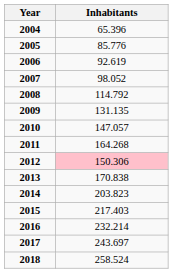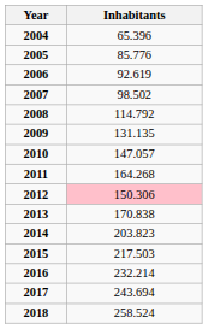 <table class="wikitable" style="width:20%;">
 <tr>
 <th>Year</th>
 <th>Inhabitants</th>
 </tr>
 <tr>
 <td align="center"><strong>2004</strong></td>
 <td align="center">65.396</td>
 </tr>
 <tr>
 <td align="center"><strong>2005</strong></td>
 <td align="center">85.776</td>
 </tr>
 <tr>
 <td align="center"><strong>2006</strong></td>
 <td align="center">92.619</td>
 </tr>
 <tr>
 <td align="center"><strong>2007</strong></td>
-<td align="center">98.052</td>
+<td align="center">98.502</td>
 </tr>
 <tr>
 <td align="center"><strong>2008</strong></td>
 <td align="center">114.792</td>
 </tr>
 <tr>
 <td align="center"><strong>2009</strong></td>
 <td align="center">131.135</td>
 </tr>
 <tr>
 <td align="center"><strong>2010</strong></td>
 <td align="center">147.057</td>
 </tr>
 <tr>
 <td align="center"><strong>2011</strong></td>
 <td align="center">164.268</td>
 </tr>
 <tr>
 <td align="center"><strong>2012</strong></td>
 <td align="center" style="background: pink;">150.306</td>
 </tr>
 <tr>
 <td align="center"><strong>2013</strong></td>
 <td align="center">170.838</td>
 </tr>
 <tr>
 <td align="center"><strong>2014</strong></td>
 <td align="center">203.823</td>
 </tr>
 <tr>
 <td align="center"><strong>2015</strong></td>
-<td align="center">217.403</td>
+<td align="center">217.503</td>
 </tr>
 <tr>
 <td align="center"><strong>2016</strong></td>
 <td align="center">232.214</td>
 </tr>
 <tr>
 <td align="center"><strong>2017</strong></td>
-<td align="center">243.697</td>
+<td align="center">243.694</td>
 </tr>
 <tr>
 <td align="center"><strong>2018</strong></td>
 <td align="center">258.524</td>
 </tr>
 </table>
